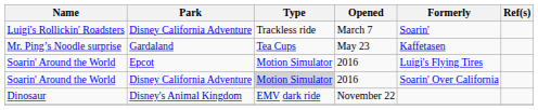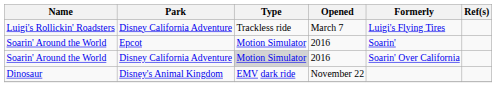 <table class="wikitable sortable">
 <tr>
 <th>Name</th>
 <th>Park</th>
 <th>Type</th>
 <th>Opened</th>
 <th>Formerly</th>
 <th class="unsortable">Ref(s)</th>
 </tr>
 <tr>
 <td><a href='#'>Luigi's Rollickin' Roadsters</a></td>
 <td><a href='#'>Disney California Adventure</a></td>
 <td>Trackless ride</td>
 <td>March 7</td>
-<td><a href='#'>Soarin'</a></td>
-<td></td>
-</tr>
-<tr>
-<td><a href='#'>Mr. Ping’s Noodle surprise</a></td>
-<td><a href='#'>Gardaland</a></td>
-<td><a href='#'>Tea Cups</a></td>
-<td>May 23</td>
-<td><a href='#'>Kaffetasen</a></td>
+<td><a href='#'>Luigi's Flying Tires</a></td>
 <td></td>
 </tr>
 <tr>
 <td><a href='#'>Soarin' Around the World</a></td>
 <td><a href='#'>Epcot</a></td>
 <td><a href='#'>Motion Simulator</a></td>
 <td>2016</td>
-<td><a href='#'>Luigi's Flying Tires</a></td>
+<td><a href='#'>Soarin'</a></td>
 <td></td>
 </tr>
 <tr>
 <td><a href='#'>Soarin' Around the World</a></td>
 <td><a href='#'>Disney California Adventure</a></td>
 <td style="background: lightgrey;"><a href='#'>Motion Simulator</a></td>
 <td>2016</td>
 <td><a href='#'>Soarin' Over California</a></td>
 <td></td>
 </tr>
 <tr>
 <td><a href='#'>Dinosaur</a></td>
 <td><a href='#'>Disney's Animal Kingdom</a></td>
 <td><a href='#'>EMV</a> <a href='#'>dark ride</a></td>
 <td>November 22</td>
 <td></td>
 <td></td>
 </tr>
 <tr>
 </tr>
 </table>
